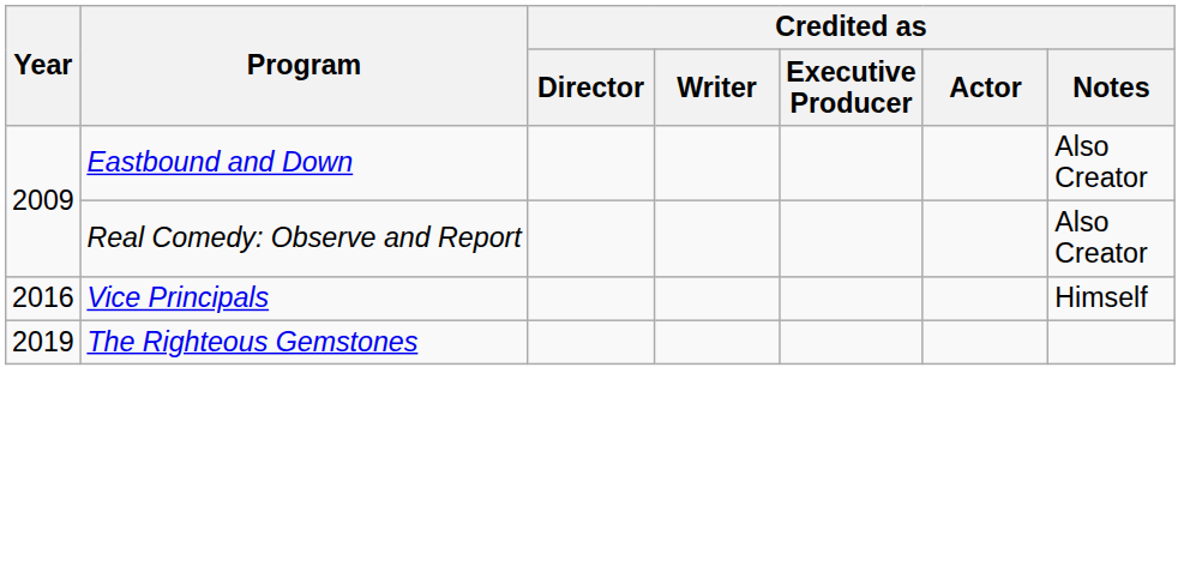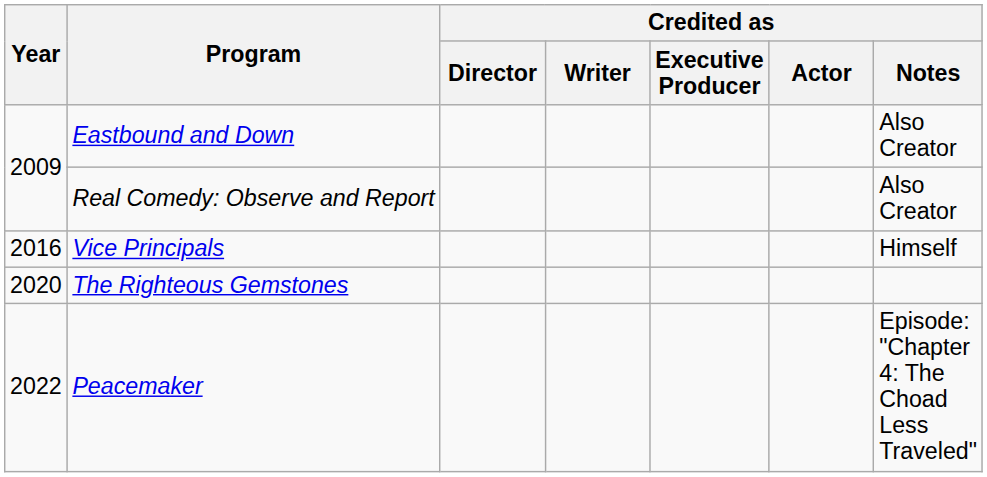 <table class="wikitable" style="text-align:left">
 <tr>
 <th rowspan="2" width="33">Year</th>
 <th rowspan="2">Program</th>
 <th colspan="5">Credited as</th>
 </tr>
 <tr>
 <th width=65>Director</th>
 <th width=65>Writer</th>
 <th width=65>Executive Producer</th>
 <th width=65>Actor</th>
 <th width=65>Notes</th>
 </tr>
 <tr>
 <td rowspan="2">2009</td>
 <td><em><a href='#'>Eastbound and Down</a></em></td>
 <td></td>
 <td></td>
 <td></td>
 <td></td>
 <td align="left">Also Creator</td>
 </tr>
 <tr>
 <td><em>Real Comedy: Observe and Report</em></td>
 <td></td>
 <td></td>
 <td></td>
 <td></td>
 <td align="left">Also Creator</td>
 </tr>
 <tr>
 <td>2016</td>
 <td><em><a href='#'>Vice Principals</a></em></td>
 <td></td>
 <td></td>
 <td></td>
 <td></td>
 <td align="left">Himself</td>
 </tr>
 <tr>
-<td>2019</td>
+<td>2020</td>
 <td><em><a href='#'>The Righteous Gemstones</a></em></td>
 <td></td>
 <td></td>
 <td></td>
 <td></td>
 <td></td>
 </tr>
+<tr>
+<td>2022</td>
+<td><em><a href='#'>Peacemaker</a></em></td>
+<td></td>
+<td></td>
+<td></td>
+<td></td>
+<td>Episode: "Chapter 4: The Choad Less Traveled"</td>
+</tr>
 </table>
